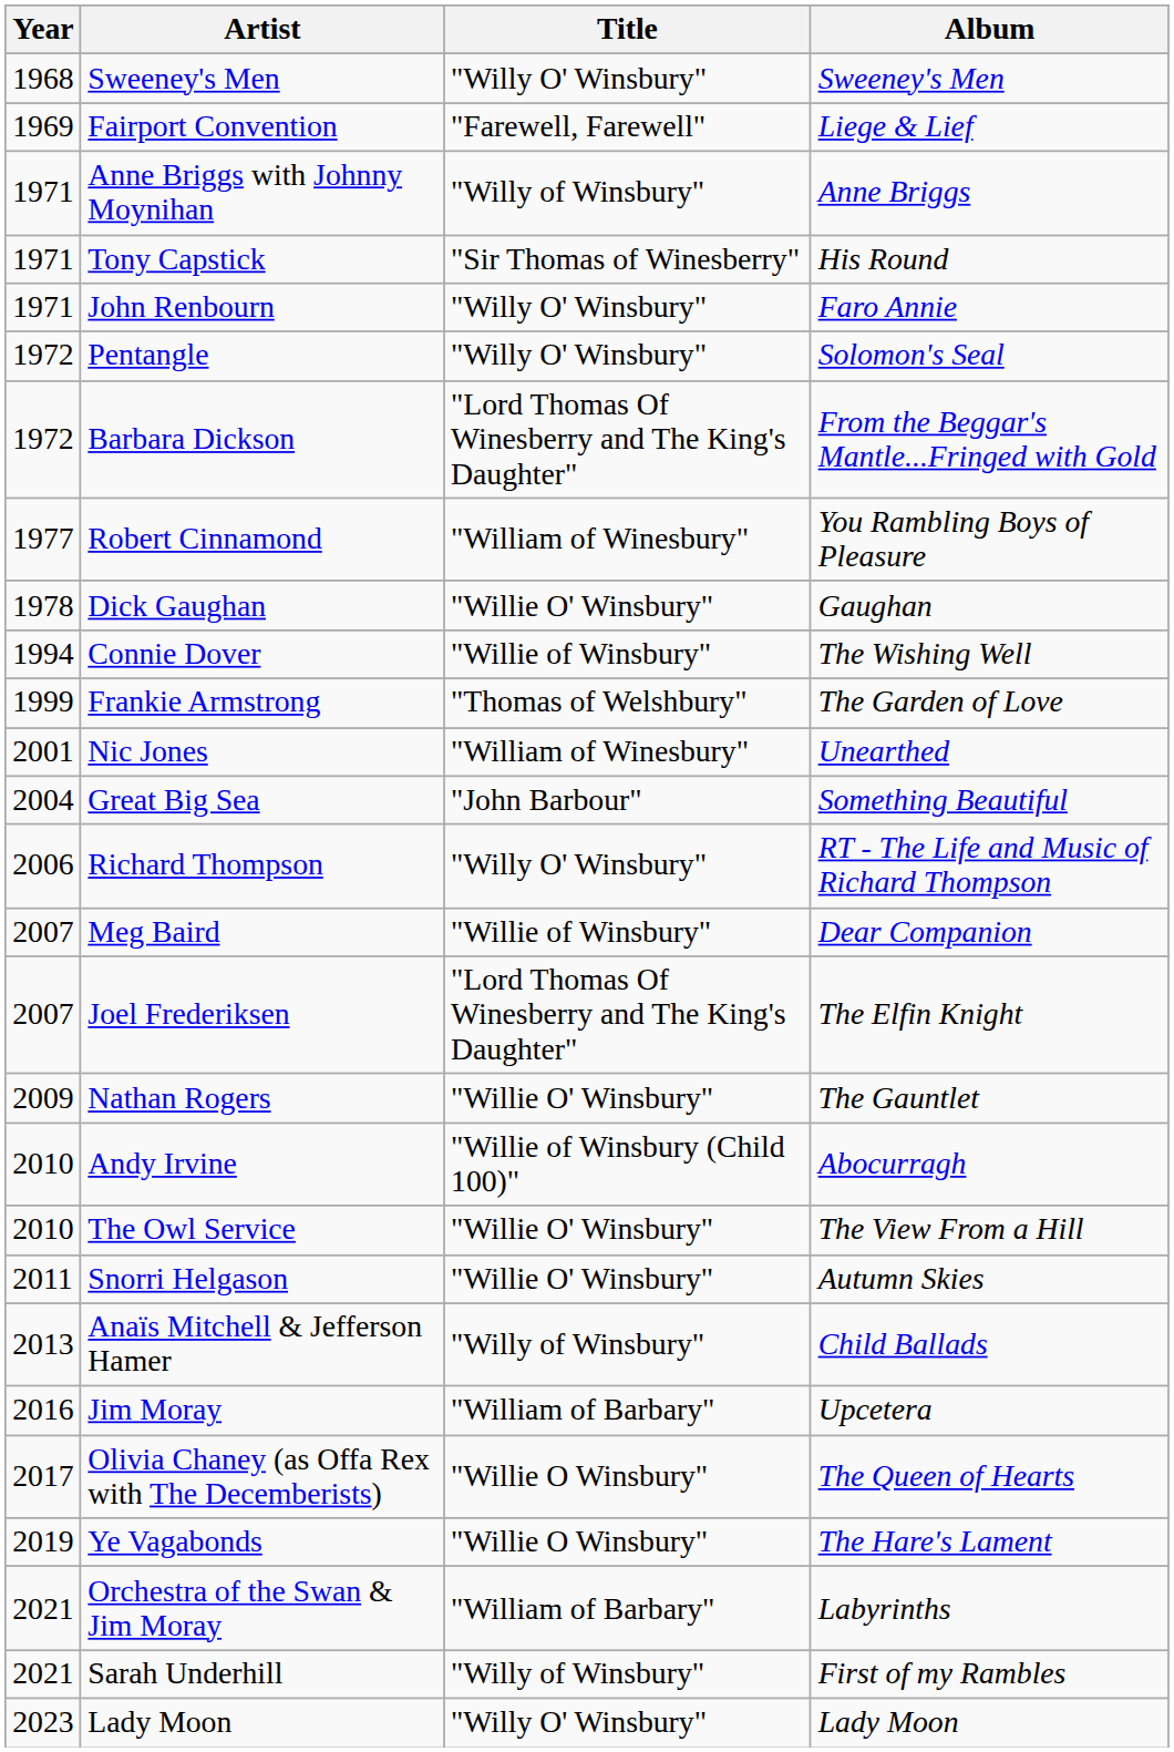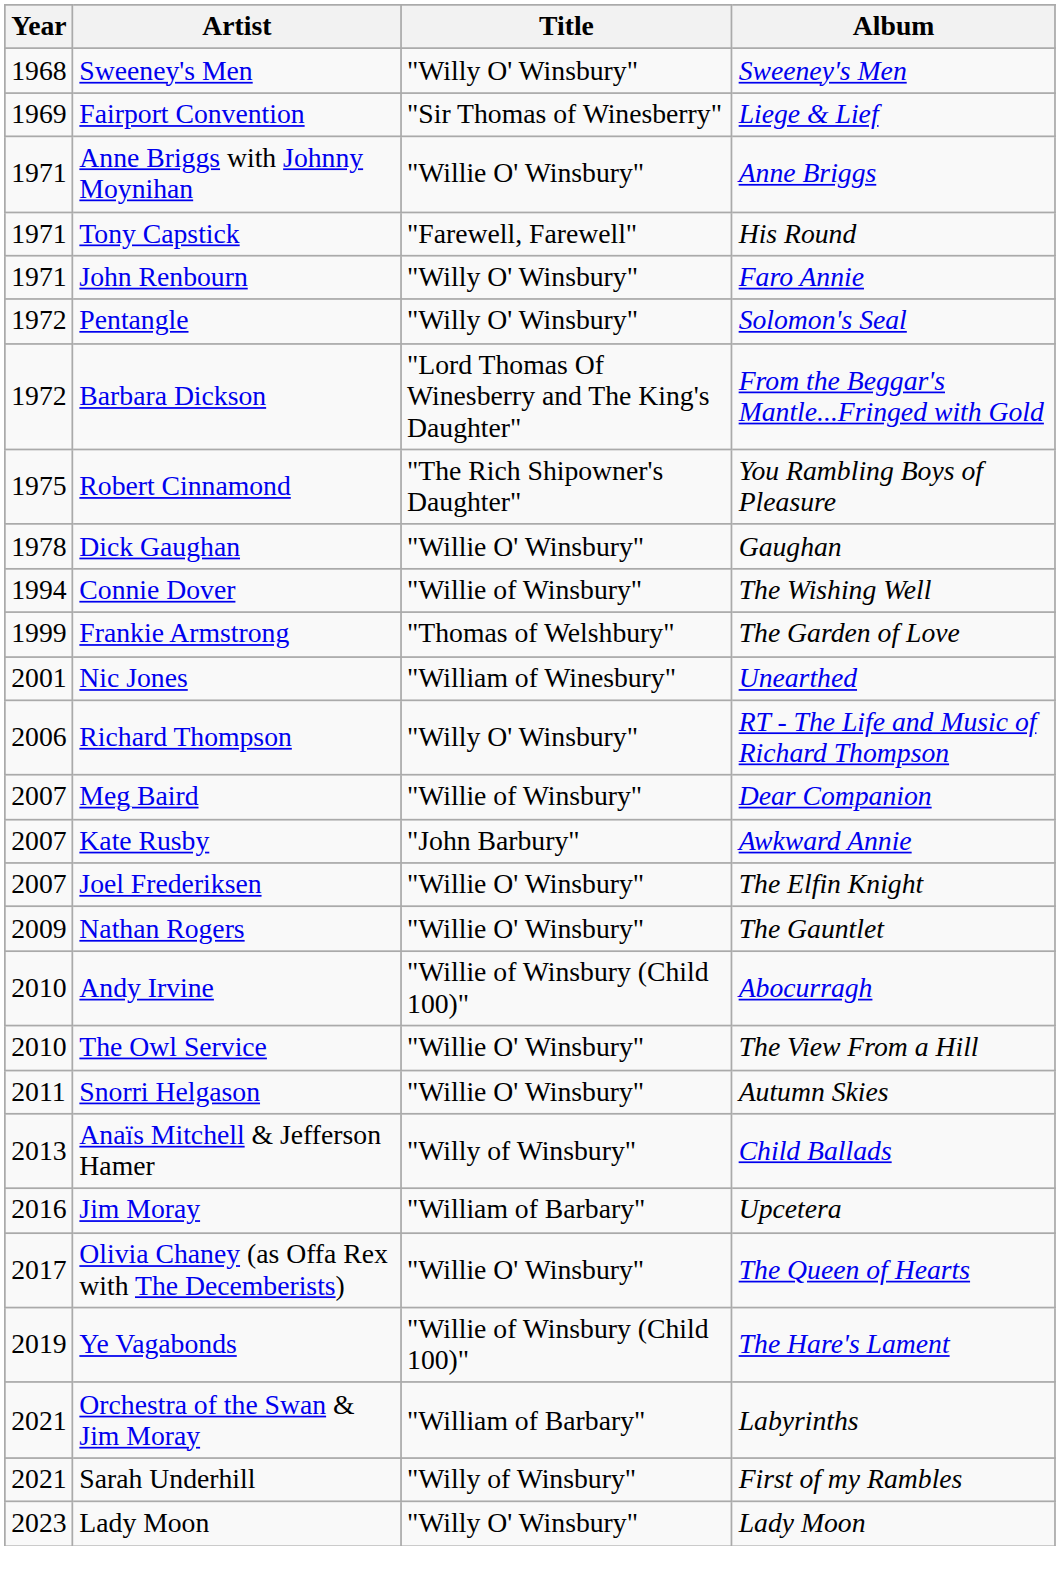 <table class="sortable wikitable plainrowheaders">
 <tr>
 <th scope="col">Year</th>
 <th scope="col">Artist</th>
 <th scope="col">Title</th>
 <th scope="col">Album</th>
 </tr>
 <tr>
 <td>1968</td>
 <td><a href='#'>Sweeney's Men</a></td>
 <td>"Willy O' Winsbury"</td>
 <td><em><a href='#'>Sweeney's Men</a></em></td>
 </tr>
 <tr>
 <td>1969</td>
 <td><a href='#'>Fairport Convention</a></td>
-<td>"Farewell, Farewell"</td>
+<td>"Sir Thomas of Winesberry"</td>
 <td><em><a href='#'>Liege & Lief</a></em></td>
 </tr>
 <tr>
 <td>1971</td>
 <td><a href='#'>Anne Briggs</a> with <a href='#'>Johnny Moynihan</a></td>
-<td>"Willy of Winsbury"</td>
+<td>"Willie O' Winsbury"</td>
 <td><em><a href='#'>Anne Briggs</a></em></td>
 </tr>
 <tr>
 <td>1971</td>
 <td><a href='#'>Tony Capstick</a></td>
-<td>"Sir Thomas of Winesberry"</td>
+<td>"Farewell, Farewell"</td>
 <td><em>His Round</em></td>
 </tr>
 <tr>
 <td>1971</td>
 <td><a href='#'>John Renbourn</a></td>
 <td>"Willy O' Winsbury"</td>
 <td><em><a href='#'>Faro Annie</a></em></td>
 </tr>
 <tr>
 <td>1972</td>
 <td><a href='#'>Pentangle</a></td>
 <td>"Willy O' Winsbury"</td>
 <td><em><a href='#'>Solomon's Seal</a></em></td>
 </tr>
 <tr>
 <td>1972</td>
 <td><a href='#'>Barbara Dickson</a></td>
 <td>"Lord Thomas Of Winesberry and The King's Daughter"</td>
 <td><em><a href='#'>From the Beggar's Mantle...Fringed with Gold</a></em></td>
 </tr>
 <tr>
-<td>1977</td>
+<td>1975</td>
 <td><a href='#'>Robert Cinnamond</a></td>
-<td>"William of Winesbury"</td>
+<td>"The Rich Shipowner's Daughter"</td>
 <td><em>You Rambling Boys of Pleasure</em></td>
 </tr>
 <tr>
 <td>1978</td>
 <td><a href='#'>Dick Gaughan</a></td>
 <td>"Willie O' Winsbury"</td>
 <td><em>Gaughan</em></td>
 </tr>
 <tr>
 <td>1994</td>
 <td><a href='#'>Connie Dover</a></td>
 <td>"Willie of Winsbury"</td>
 <td><em>The Wishing Well</em></td>
 </tr>
 <tr>
 <td>1999</td>
 <td><a href='#'>Frankie Armstrong</a></td>
 <td>"Thomas of Welshbury"</td>
 <td><em>The Garden of Love</em></td>
 </tr>
 <tr>
 <td>2001</td>
 <td><a href='#'>Nic Jones</a></td>
 <td>"William of Winesbury"</td>
 <td><em><a href='#'>Unearthed</a></em></td>
 </tr>
 <tr>
-<td>2004</td>
-<td><a href='#'>Great Big Sea</a></td>
-<td>"John Barbour"</td>
-<td><em><a href='#'>Something Beautiful</a></em></td>
-</tr>
-<tr>
 <td>2006</td>
 <td><a href='#'>Richard Thompson</a></td>
 <td>"Willy O' Winsbury"</td>
 <td><em><a href='#'>RT - The Life and Music of Richard Thompson</a></em></td>
 </tr>
 <tr>
 <td>2007</td>
 <td><a href='#'>Meg Baird</a></td>
 <td>"Willie of Winsbury"</td>
 <td><em><a href='#'>Dear Companion</a></em></td>
 </tr>
 <tr>
 <td>2007</td>
+<td><a href='#'>Kate Rusby</a></td>
+<td>"John Barbury"</td>
+<td><em><a href='#'>Awkward Annie</a></em></td>
+</tr>
+<tr>
+<td>2007</td>
 <td><a href='#'>Joel Frederiksen</a></td>
-<td>"Lord Thomas Of Winesberry and The King's Daughter"</td>
+<td>"Willie O' Winsbury"</td>
 <td><em>The Elfin Knight</em></td>
 </tr>
 <tr>
 <td>2009</td>
 <td><a href='#'>Nathan Rogers</a></td>
 <td>"Willie O' Winsbury"</td>
 <td><em>The Gauntlet</em></td>
 </tr>
 <tr>
 <td>2010</td>
 <td><a href='#'>Andy Irvine</a></td>
 <td>"Willie of Winsbury (Child 100)"</td>
 <td><em><a href='#'>Abocurragh</a></em></td>
 </tr>
 <tr>
 <td>2010</td>
 <td><a href='#'>The Owl Service</a></td>
 <td>"Willie O' Winsbury"</td>
 <td><em>The View From a Hill</em></td>
 </tr>
 <tr>
 <td>2011</td>
 <td><a href='#'>Snorri Helgason</a></td>
 <td>"Willie O' Winsbury"</td>
 <td><em>Autumn Skies</em></td>
 </tr>
 <tr>
 <td>2013</td>
 <td><a href='#'>Anaïs Mitchell</a> & Jefferson Hamer</td>
 <td>"Willy of Winsbury"</td>
 <td><em><a href='#'>Child Ballads</a></em></td>
 </tr>
 <tr>
 <td>2016</td>
 <td><a href='#'>Jim Moray</a></td>
 <td>"William of Barbary"</td>
 <td><em>Upcetera</em></td>
 </tr>
 <tr>
 <td>2017</td>
 <td><a href='#'>Olivia Chaney</a> (as Offa Rex with <a href='#'>The Decemberists</a>)</td>
-<td>"Willie O Winsbury"</td>
+<td>"Willie O' Winsbury"</td>
 <td><em><a href='#'>The Queen of Hearts</a></em></td>
 </tr>
 <tr>
 <td>2019</td>
 <td><a href='#'>Ye Vagabonds</a></td>
-<td>"Willie O Winsbury"</td>
+<td>"Willie of Winsbury (Child 100)"</td>
 <td><em><a href='#'>The Hare's Lament</a></em></td>
 </tr>
 <tr>
 <td>2021</td>
 <td><a href='#'>Orchestra of the Swan</a> & <a href='#'>Jim Moray</a></td>
 <td>"William of Barbary"</td>
 <td><em>Labyrinths</em></td>
 </tr>
 <tr>
 <td>2021</td>
 <td>Sarah Underhill</td>
 <td>"Willy of Winsbury"</td>
 <td><em>First of my Rambles</em></td>
 </tr>
 <tr>
 <td>2023</td>
 <td>Lady Moon</td>
 <td>"Willy O' Winsbury"</td>
 <td><em>Lady Moon</em></td>
 </tr>
 </table>
